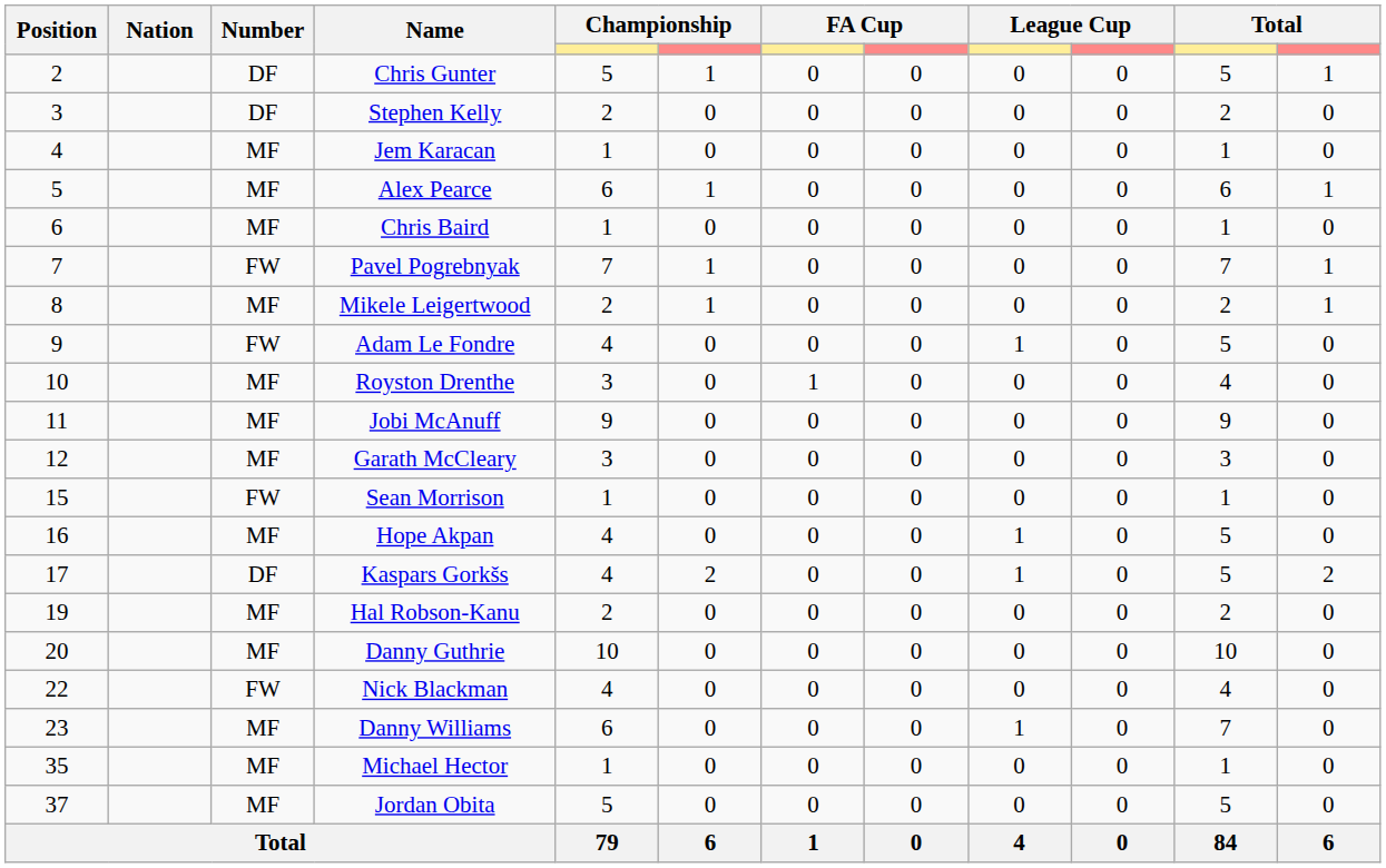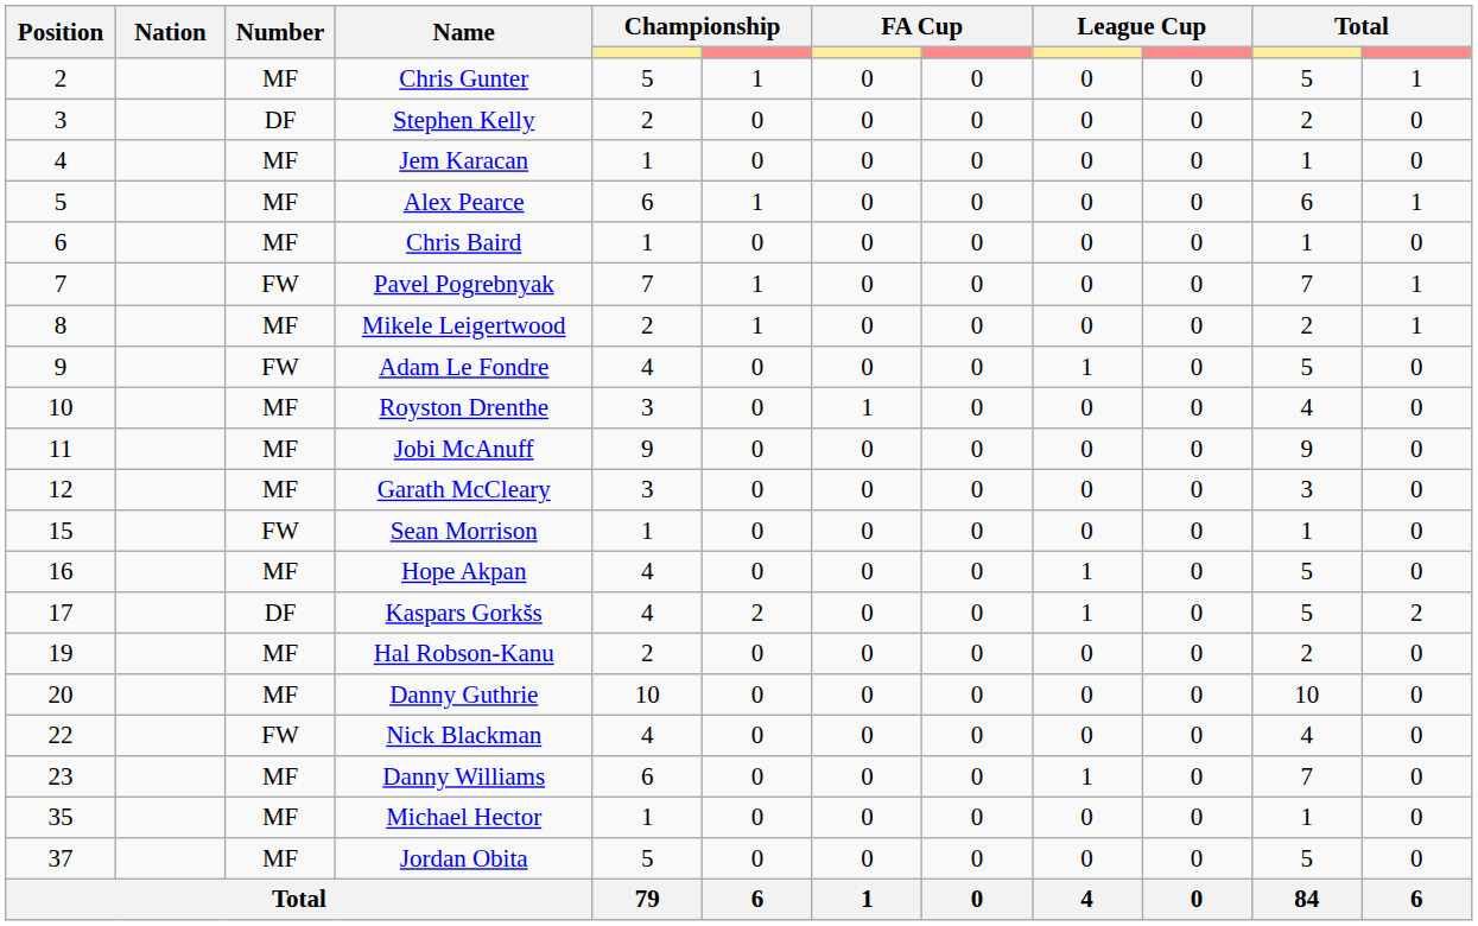 <table class="wikitable" style="font-size: 95%; text-align: center">
 <tr>
 <th rowspan=2 width=60>Position</th>
 <th rowspan=2 width=60>Nation</th>
 <th rowspan=2 width=60>Number</th>
 <th rowspan=2 width=150>Name</th>
 <th colspan=2>Championship</th>
 <th colspan=2>FA Cup</th>
 <th colspan=2>League Cup</th>
 <th colspan=2>Total</th>
 </tr>
 <tr>
 <th style="width:60px; background:#fe9;"></th>
 <th style="width:60px; background:#ff8888;"></th>
 <th style="width:60px; background:#fe9;"></th>
 <th style="width:60px; background:#ff8888;"></th>
 <th style="width:60px; background:#fe9;"></th>
 <th style="width:60px; background:#ff8888;"></th>
 <th style="width:60px; background:#fe9;"></th>
 <th style="width:60px; background:#ff8888;"></th>
 </tr>
 <tr>
 <td>2</td>
 <td></td>
-<td>DF</td>
+<td>MF</td>
 <td><a href='#'>Chris Gunter</a></td>
 <td>5</td>
 <td>1</td>
 <td>0</td>
 <td>0</td>
 <td>0</td>
 <td>0</td>
 <td>5</td>
 <td>1</td>
 </tr>
 <tr>
 <td>3</td>
 <td></td>
 <td>DF</td>
 <td><a href='#'>Stephen Kelly</a></td>
 <td>2</td>
 <td>0</td>
 <td>0</td>
 <td>0</td>
 <td>0</td>
 <td>0</td>
 <td>2</td>
 <td>0</td>
 </tr>
 <tr>
 <td>4</td>
 <td></td>
 <td>MF</td>
 <td><a href='#'>Jem Karacan</a></td>
 <td>1</td>
 <td>0</td>
 <td>0</td>
 <td>0</td>
 <td>0</td>
 <td>0</td>
 <td>1</td>
 <td>0</td>
 </tr>
 <tr>
 <td>5</td>
 <td></td>
 <td>MF</td>
 <td><a href='#'>Alex Pearce</a></td>
 <td>6</td>
 <td>1</td>
 <td>0</td>
 <td>0</td>
 <td>0</td>
 <td>0</td>
 <td>6</td>
 <td>1</td>
 </tr>
 <tr>
 <td>6</td>
 <td></td>
 <td>MF</td>
 <td><a href='#'>Chris Baird</a></td>
 <td>1</td>
 <td>0</td>
 <td>0</td>
 <td>0</td>
 <td>0</td>
 <td>0</td>
 <td>1</td>
 <td>0</td>
 </tr>
 <tr>
 <td>7</td>
 <td></td>
 <td>FW</td>
 <td><a href='#'>Pavel Pogrebnyak</a></td>
 <td>7</td>
 <td>1</td>
 <td>0</td>
 <td>0</td>
 <td>0</td>
 <td>0</td>
 <td>7</td>
 <td>1</td>
 </tr>
 <tr>
 <td>8</td>
 <td></td>
 <td>MF</td>
 <td><a href='#'>Mikele Leigertwood</a></td>
 <td>2</td>
 <td>1</td>
 <td>0</td>
 <td>0</td>
 <td>0</td>
 <td>0</td>
 <td>2</td>
 <td>1</td>
 </tr>
 <tr>
 <td>9</td>
 <td></td>
 <td>FW</td>
 <td><a href='#'>Adam Le Fondre</a></td>
 <td>4</td>
 <td>0</td>
 <td>0</td>
 <td>0</td>
 <td>1</td>
 <td>0</td>
 <td>5</td>
 <td>0</td>
 </tr>
 <tr>
 <td>10</td>
 <td></td>
 <td>MF</td>
 <td><a href='#'>Royston Drenthe</a></td>
 <td>3</td>
 <td>0</td>
 <td>1</td>
 <td>0</td>
 <td>0</td>
 <td>0</td>
 <td>4</td>
 <td>0</td>
 </tr>
 <tr>
 <td>11</td>
 <td></td>
 <td>MF</td>
 <td><a href='#'>Jobi McAnuff</a></td>
 <td>9</td>
 <td>0</td>
 <td>0</td>
 <td>0</td>
 <td>0</td>
 <td>0</td>
 <td>9</td>
 <td>0</td>
 </tr>
 <tr>
 <td>12</td>
 <td></td>
 <td>MF</td>
 <td><a href='#'>Garath McCleary</a></td>
 <td>3</td>
 <td>0</td>
 <td>0</td>
 <td>0</td>
 <td>0</td>
 <td>0</td>
 <td>3</td>
 <td>0</td>
 </tr>
 <tr>
 <td>15</td>
 <td></td>
 <td>FW</td>
 <td><a href='#'>Sean Morrison</a></td>
 <td>1</td>
 <td>0</td>
 <td>0</td>
 <td>0</td>
 <td>0</td>
 <td>0</td>
 <td>1</td>
 <td>0</td>
 </tr>
 <tr>
 <td>16</td>
 <td></td>
 <td>MF</td>
 <td><a href='#'>Hope Akpan</a></td>
 <td>4</td>
 <td>0</td>
 <td>0</td>
 <td>0</td>
 <td>1</td>
 <td>0</td>
 <td>5</td>
 <td>0</td>
 </tr>
 <tr>
 <td>17</td>
 <td></td>
 <td>DF</td>
 <td><a href='#'>Kaspars Gorkšs</a></td>
 <td>4</td>
 <td>2</td>
 <td>0</td>
 <td>0</td>
 <td>1</td>
 <td>0</td>
 <td>5</td>
 <td>2</td>
 </tr>
 <tr>
 <td>19</td>
 <td></td>
 <td>MF</td>
 <td><a href='#'>Hal Robson-Kanu</a></td>
 <td>2</td>
 <td>0</td>
 <td>0</td>
 <td>0</td>
 <td>0</td>
 <td>0</td>
 <td>2</td>
 <td>0</td>
 </tr>
 <tr>
 <td>20</td>
 <td></td>
 <td>MF</td>
 <td><a href='#'>Danny Guthrie</a></td>
 <td>10</td>
 <td>0</td>
 <td>0</td>
 <td>0</td>
 <td>0</td>
 <td>0</td>
 <td>10</td>
 <td>0</td>
 </tr>
 <tr>
 <td>22</td>
 <td></td>
 <td>FW</td>
 <td><a href='#'>Nick Blackman</a></td>
 <td>4</td>
 <td>0</td>
 <td>0</td>
 <td>0</td>
 <td>0</td>
 <td>0</td>
 <td>4</td>
 <td>0</td>
 </tr>
 <tr>
 <td>23</td>
 <td></td>
 <td>MF</td>
 <td><a href='#'>Danny Williams</a></td>
 <td>6</td>
 <td>0</td>
 <td>0</td>
 <td>0</td>
 <td>1</td>
 <td>0</td>
 <td>7</td>
 <td>0</td>
 </tr>
 <tr>
 <td>35</td>
 <td></td>
 <td>MF</td>
 <td><a href='#'>Michael Hector</a></td>
 <td>1</td>
 <td>0</td>
 <td>0</td>
 <td>0</td>
 <td>0</td>
 <td>0</td>
 <td>1</td>
 <td>0</td>
 </tr>
 <tr>
 <td>37</td>
 <td></td>
 <td>MF</td>
 <td><a href='#'>Jordan Obita</a></td>
 <td>5</td>
 <td>0</td>
 <td>0</td>
 <td>0</td>
 <td>0</td>
 <td>0</td>
 <td>5</td>
 <td>0</td>
 </tr>
 <tr>
 <th colspan=4>Total</th>
 <th>79</th>
 <th>6</th>
 <th>1</th>
 <th>0</th>
 <th>4</th>
 <th>0</th>
 <th>84</th>
 <th>6</th>
 </tr>
 </table>
